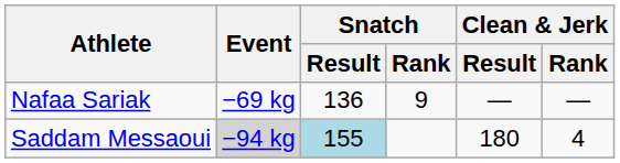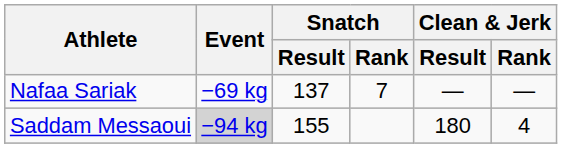 <table class="wikitable" style="font-size:90%">
 <tr>
 <th rowspan="2">Athlete</th>
 <th rowspan="2">Event</th>
 <th colspan="2">Snatch</th>
 <th colspan="2">Clean & Jerk</th>
 </tr>
 <tr>
 <th>Result</th>
 <th>Rank</th>
 <th>Result</th>
 <th>Rank</th>
 </tr>
 <tr align=center>
 <td align=left><a href='#'>Nafaa Sariak</a></td>
 <td align=left><a href='#'>−69 kg</a></td>
-<td>136</td>
-<td>9</td>
+<td>137</td>
+<td>7</td>
 <td>—</td>
 <td>—</td>
 </tr>
 <tr align=center>
 <td align=left><a href='#'>Saddam Messaoui</a></td>
 <td align=left style="background: lightgrey;"><a href='#'>−94 kg</a></td>
-<td style="background: lightblue;">155</td>
+<td>155</td>
 <td></td>
 <td>180</td>
 <td>4</td>
 </tr>
 </table>
